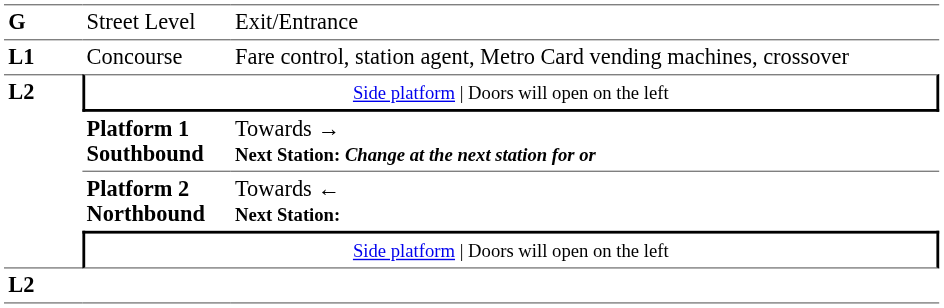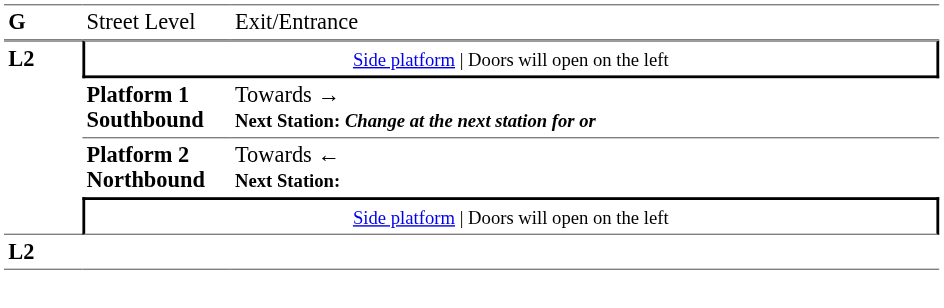 <table table border=0 cellspacing=0 cellpadding=3>
 <tr>
 <td style="border-bottom:solid 1px grey;border-top:solid 1px grey;" width=50 valign=top><strong>G</strong></td>
 <td style="border-top:solid 1px grey;border-bottom:solid 1px grey;" width=100 valign=top>Street Level</td>
 <td style="border-top:solid 1px grey;border-bottom:solid 1px grey;" width=500 valign=top>Exit/Entrance</td>
-</tr>
-<tr>
-<td valign=top><strong>L1</strong></td>
-<td valign=top>Concourse</td>
-<td valign=top>Fare control, station agent, Metro Card vending machines, crossover</td>
 </tr>
 <tr>
 <td style="border-top:solid 1px grey;border-bottom:solid 1px grey;" width=50 rowspan=4 valign=top><strong>L2</strong></td>
 <td style="border-top:solid 1px grey;border-right:solid 2px black;border-left:solid 2px black;border-bottom:solid 2px black;text-align:center;" colspan=2><small><a href='#'>Side platform</a> | Doors will open on the left </small></td>
 </tr>
 <tr>
 <td style="border-bottom:solid 1px grey;" width=100><span><strong>Platform 1</strong><br><strong>Southbound</strong></span></td>
 <td style="border-bottom:solid 1px grey;" width=500>Towards → <br><small><strong>Next Station:</strong> </small> <small><strong><em>Change at the next station for  or </em></strong></small></td>
 </tr>
 <tr>
 <td><span><strong>Platform 2</strong><br><strong>Northbound</strong></span></td>
 <td><span></span>Towards ← <br><small><strong>Next Station:</strong> </small></td>
 </tr>
 <tr>
 <td style="border-top:solid 2px black;border-right:solid 2px black;border-left:solid 2px black;border-bottom:solid 1px grey;text-align:center;" colspan=2><small><a href='#'>Side platform</a> | Doors will open on the left </small></td>
 </tr>
 <tr>
 <td style="border-bottom:solid 1px grey;" width=50 rowspan=2 valign=top><strong>L2</strong></td>
 <td style="border-bottom:solid 1px grey;" width=100></td>
 <td style="border-bottom:solid 1px grey;" width=500></td>
 </tr>
 </table>
